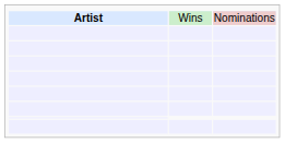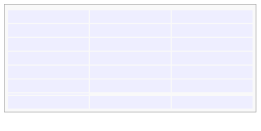 <table class="infobox" style="width: 25em; text-align: left; vertical-align: middle;">
 <tr>
 <td colspan="3" style="text-align:center;"></td>
-</tr>
-<tr style="background:#d9e8ff; text-align:center;">
-<th style="vertical-align: middle;">Artist</th>
-<td style="background:#cec; width:60px;">Wins</td>
-<td style="background:#ecc;width:60px;">Nominations</td>
 </tr>
 <tr style="background:#eef;">
 <td style="text-align:center;"><br></td>
 <td></td>
 <td></td>
 </tr>
 <tr style="background:#eef;">
 <td style="text-align:center;"><br></td>
 <td></td>
 <td></td>
 </tr>
 <tr style="background:#eef;">
 <td style="text-align:center;"><br></td>
 <td></td>
 <td></td>
 </tr>
 <tr style="background:#eef;">
 <td style="text-align:center;"><br></td>
 <td></td>
 <td></td>
 </tr>
 <tr style="background:#eef;">
 <td style="text-align:center;"><br></td>
 <td></td>
 <td></td>
 </tr>
 <tr style="background:#eef;">
 <td style="text-align:center;"><br></td>
 <td></td>
 <td></td>
 </tr>
 <tr style="background:#eef;">
 <td style="text-align:center;"></td>
 </tr>
 <tr style="background:#eef;">
 <td style="text-align:center;"><br></td>
 <td></td>
 <td></td>
 </tr>
 </table>
